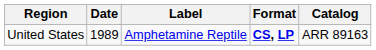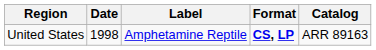 <table class="wikitable">
 <tr>
 <th>Region</th>
 <th>Date</th>
 <th>Label</th>
 <th>Format</th>
 <th>Catalog</th>
 </tr>
 <tr>
 <td>United States</td>
-<td>1989</td>
+<td>1998</td>
 <td><a href='#'>Amphetamine Reptile</a></td>
 <td><strong><a href='#'>CS</a>, <a href='#'>LP</a></strong></td>
 <td>ARR 89163</td>
 </tr>
 </table>
